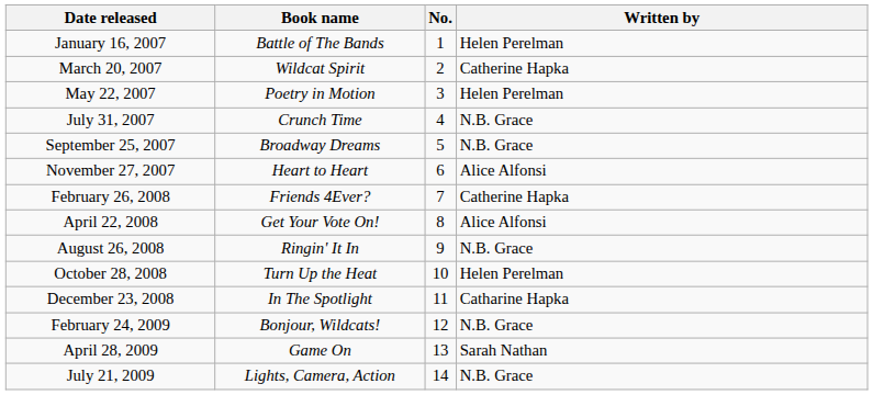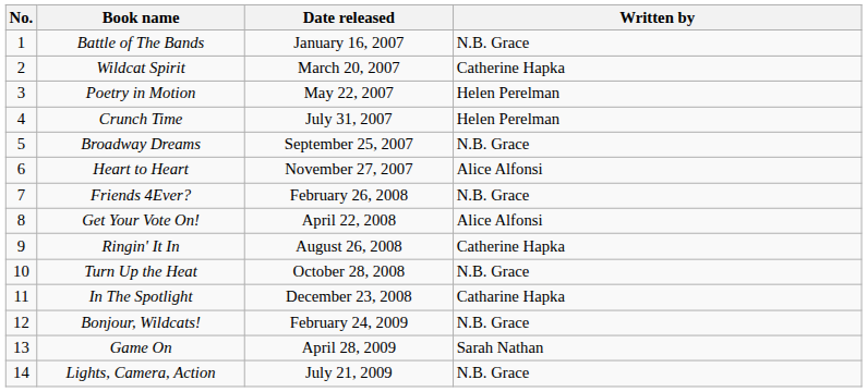 <table class="wikitable" border="1" style="margin: 1em auto 1em auto;">
 <tr>
+<th style="background:" width = "20px">No.</th>
+<th style="background:" width = "200px">Book name</th>
 <th style="background:" width = "200px">Date released</th>
-<th style="background:" width = "200px">Book name</th>
-<th style="background:" width = "20px">No.</th>
 <th style="background:" width = "400px">Written by</th>
 </tr>
 <tr>
+<td align = center>1</td>
+<td align = center><em>Battle of The Bands</em></td>
 <td align = center>January 16, 2007</td>
-<td align = center><em>Battle of The Bands</em></td>
-<td align = center>1</td>
+<td>N.B. Grace</td>
+</tr>
+<tr>
+<td align = center>2</td>
+<td align = center><em>Wildcat Spirit</em></td>
+<td align = center>March 20, 2007</td>
+<td>Catherine Hapka</td>
+</tr>
+<tr>
+<td align = center>3</td>
+<td align = center><em>Poetry in Motion</em></td>
+<td align = center>May 22, 2007</td>
 <td>Helen Perelman</td>
 </tr>
 <tr>
-<td align = center>March 20, 2007</td>
-<td align = center><em>Wildcat Spirit</em></td>
-<td align = center>2</td>
+<td align = center>4</td>
+<td align = center><em>Crunch Time</em></td>
+<td align = center>July 31, 2007</td>
+<td>Helen Perelman</td>
+</tr>
+<tr>
+<td align = center>5</td>
+<td align = center><em>Broadway Dreams</em></td>
+<td align = center>September 25, 2007</td>
+<td>N.B. Grace</td>
+</tr>
+<tr>
+<td align = center>6</td>
+<td align = center><em>Heart to Heart</em></td>
+<td align = center>November 27, 2007</td>
+<td>Alice Alfonsi</td>
+</tr>
+<tr>
+<td align = center>7</td>
+<td align = center><em>Friends 4Ever?</em></td>
+<td align = center>February 26, 2008</td>
+<td>N.B. Grace</td>
+</tr>
+<tr>
+<td align = center>8</td>
+<td align = center><em>Get Your Vote On!</em></td>
+<td align = center>April 22, 2008</td>
+<td>Alice Alfonsi</td>
+</tr>
+<tr>
+<td align = center>9</td>
+<td align = center><em>Ringin' It In</em></td>
+<td align = center>August 26, 2008</td>
 <td>Catherine Hapka</td>
 </tr>
 <tr>
-<td align = center>May 22, 2007</td>
-<td align = center><em>Poetry in Motion</em></td>
-<td align = center>3</td>
-<td>Helen Perelman</td>
-</tr>
-<tr>
-<td align = center>July 31, 2007</td>
-<td align = center><em>Crunch Time</em></td>
-<td align = center>4</td>
+<td align = center>10</td>
+<td align = center><em>Turn Up the Heat</em></td>
+<td align = center>October 28, 2008</td>
 <td>N.B. Grace</td>
 </tr>
 <tr>
-<td align = center>September 25, 2007</td>
-<td align = center><em>Broadway Dreams</em></td>
-<td align = center>5</td>
+<td align = center>11</td>
+<td align = center><em>In The Spotlight</em></td>
+<td align = center>December 23, 2008</td>
+<td>Catharine Hapka</td>
+</tr>
+<tr>
+<td align = center>12</td>
+<td align = center><em>Bonjour, Wildcats!</em></td>
+<td align = center>February 24, 2009</td>
 <td>N.B. Grace</td>
 </tr>
 <tr>
-<td align = center>November 27, 2007</td>
-<td align = center><em>Heart to Heart</em></td>
-<td align = center>6</td>
-<td>Alice Alfonsi</td>
-</tr>
-<tr>
-<td align = center>February 26, 2008</td>
-<td align = center><em>Friends 4Ever?</em></td>
-<td align = center>7</td>
-<td>Catherine Hapka</td>
-</tr>
-<tr>
-<td align = center>April 22, 2008</td>
-<td align = center><em>Get Your Vote On!</em></td>
-<td align = center>8</td>
-<td>Alice Alfonsi</td>
-</tr>
-<tr>
-<td align = center>August 26, 2008</td>
-<td align = center><em>Ringin' It In</em></td>
-<td align = center>9</td>
-<td>N.B. Grace</td>
-</tr>
-<tr>
-<td align = center>October 28, 2008</td>
-<td align = center><em>Turn Up the Heat</em></td>
-<td align = center>10</td>
-<td>Helen Perelman</td>
-</tr>
-<tr>
-<td align = center>December 23, 2008</td>
-<td align = center><em>In The Spotlight</em></td>
-<td align = center>11</td>
-<td>Catharine Hapka</td>
-</tr>
-<tr>
-<td align = center>February 24, 2009</td>
-<td align = center><em>Bonjour, Wildcats!</em></td>
-<td align = center>12</td>
-<td>N.B. Grace</td>
-</tr>
-<tr>
+<td align = center>13</td>
+<td align = center><em>Game On</em></td>
 <td align = center>April 28, 2009</td>
-<td align = center><em>Game On</em></td>
-<td align = center>13</td>
 <td>Sarah Nathan</td>
 </tr>
 <tr>
+<td align = center>14</td>
+<td align = center><em>Lights, Camera, Action</em></td>
 <td align = center>July 21, 2009</td>
-<td align = center><em>Lights, Camera, Action</em></td>
-<td align = center>14</td>
 <td>N.B. Grace</td>
 </tr>
 </table>
